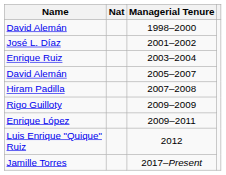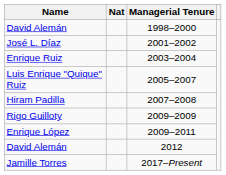 <table class="wikitable" style="text-align: center;">
 <tr>
 <th style="width:10em">Name</th>
 <th>Nat</th>
 <th>Managerial Tenure</th>
 <th></th>
 </tr>
 <tr>
 <td align="left"><a href='#'>David Alemán</a></td>
 <td></td>
 <td>1998–2000</td>
 </tr>
 <tr>
 <td align="left"><a href='#'>José L. Díaz</a></td>
 <td></td>
 <td>2001–2002</td>
 </tr>
 <tr>
 <td align="left"><a href='#'>Enrique Ruiz</a></td>
 <td></td>
 <td>2003–2004</td>
 </tr>
 <tr>
-<td align="left"><a href='#'>David Alemán</a></td>
+<td align="left"><a href='#'>Luis Enrique "Quique" Ruiz</a></td>
 <td></td>
 <td>2005–2007</td>
 </tr>
 <tr>
 <td align="left"><a href='#'>Hiram Padilla</a></td>
 <td></td>
 <td>2007–2008</td>
 </tr>
 <tr>
 <td align="left"><a href='#'>Rigo Guilloty</a></td>
 <td></td>
 <td>2009–2009</td>
 </tr>
 <tr>
 <td align="left"><a href='#'>Enrique López</a></td>
 <td></td>
 <td>2009–2011</td>
 </tr>
 <tr>
-<td align="left"><a href='#'>Luis Enrique "Quique" Ruiz</a></td>
+<td align="left"><a href='#'>David Alemán</a></td>
 <td></td>
 <td>2012</td>
 </tr>
 <tr>
 <td align="left"><a href='#'>Jamille Torres</a></td>
 <td></td>
 <td>2017–<em>Present</em></td>
 </tr>
 </table>
